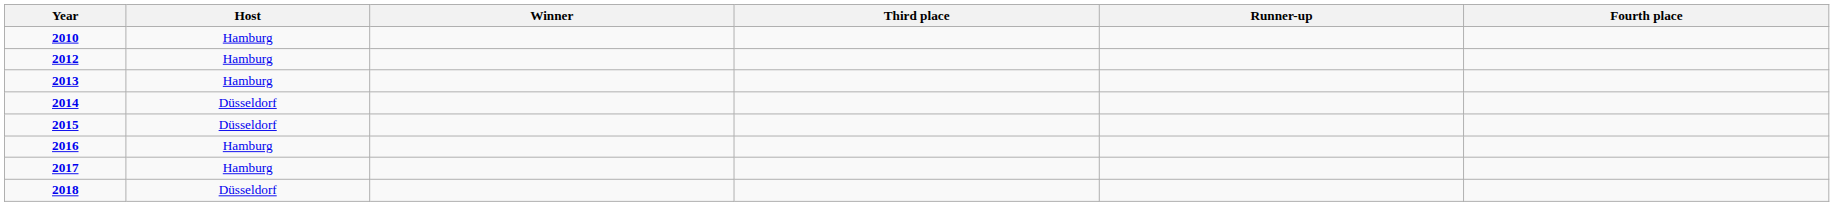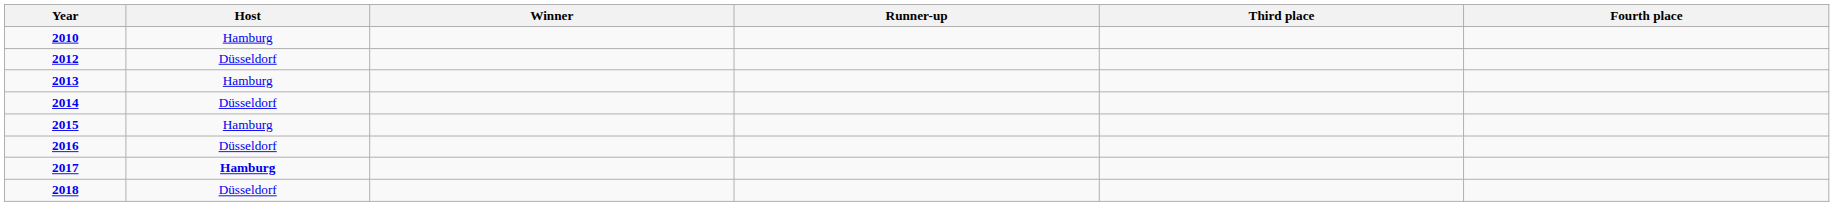 <table class="wikitable" style="font-size:90%; width: 100%; text-align: center;">
 <tr>
 <th width=5%>Year</th>
 <th width=10%>Host</th>
 <th width=15%>Winner</th>
+<th width=15%>Runner-up</th>
 <th width=15%>Third place</th>
-<th width=15%>Runner-up</th>
 <th width=15%>Fourth place</th>
 </tr>
 <tr>
 <td><strong><a href='#'>2010</a></strong></td>
 <td><a href='#'>Hamburg</a></td>
 <td><strong></strong></td>
 <td></td>
 <td></td>
 <td></td>
 </tr>
 <tr>
 <td><strong><a href='#'>2012</a></strong></td>
-<td><a href='#'>Hamburg</a></td>
+<td><a href='#'>Düsseldorf</a></td>
 <td><strong></strong></td>
 <td></td>
 <td></td>
 <td></td>
 </tr>
 <tr>
 <td><strong><a href='#'>2013</a></strong></td>
 <td><a href='#'>Hamburg</a></td>
 <td><strong></strong></td>
 <td></td>
 <td></td>
 <td></td>
 </tr>
 <tr>
 <td><strong><a href='#'>2014</a></strong></td>
 <td><a href='#'>Düsseldorf</a></td>
 <td><strong></strong></td>
 <td></td>
 <td></td>
 <td></td>
 </tr>
 <tr>
 <td><strong><a href='#'>2015</a></strong></td>
+<td><a href='#'>Hamburg</a></td>
+<td><strong></strong></td>
+<td></td>
+<td></td>
+<td></td>
+</tr>
+<tr>
+<td><strong><a href='#'>2016</a></strong></td>
 <td><a href='#'>Düsseldorf</a></td>
 <td><strong></strong></td>
 <td></td>
 <td></td>
 <td></td>
 </tr>
 <tr>
-<td><strong><a href='#'>2016</a></strong></td>
-<td><a href='#'>Hamburg</a></td>
-<td><strong></strong></td>
-<td></td>
-<td></td>
-<td></td>
-</tr>
-<tr>
 <td><strong><a href='#'>2017</a></strong></td>
-<td><a href='#'>Hamburg</a></td>
+<td><strong><a href='#'>Hamburg</a></strong></td>
 <td><strong></strong></td>
 <td></td>
 <td></td>
 <td></td>
 </tr>
 <tr>
 <td><strong><a href='#'>2018</a></strong></td>
 <td><a href='#'>Düsseldorf</a></td>
 <td><strong></strong></td>
 <td></td>
 <td></td>
 <td></td>
 </tr>
 </table>
